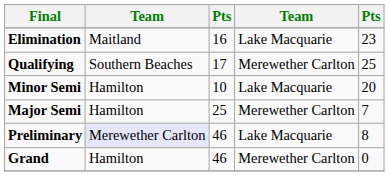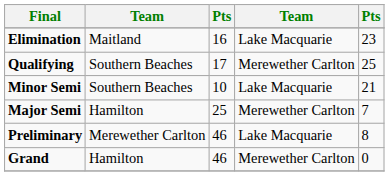 <table style="font-size: 85%; text-align: left;" class="wikitable">
 <tr>
 <th style="color:green">Final</th>
 <th style="color:green">Team</th>
 <th style="color:green">Pts</th>
 <th style="color:green">Team</th>
 <th style="color:green">Pts</th>
 </tr>
 <tr>
 </tr>
 <tr>
 </tr>
 <tr>
 <td><strong>Elimination</strong></td>
 <td>Maitland</td>
 <td>16</td>
 <td>Lake Macquarie</td>
 <td>23</td>
 </tr>
 <tr>
 <td><strong>Qualifying</strong></td>
 <td>Southern Beaches</td>
 <td>17</td>
 <td>Merewether Carlton</td>
 <td>25</td>
 </tr>
 <tr>
 <td><strong>Minor Semi</strong></td>
-<td>Hamilton</td>
+<td>Southern Beaches</td>
 <td>10</td>
 <td>Lake Macquarie</td>
-<td>20</td>
+<td>21</td>
 </tr>
 <tr>
 <td><strong>Major Semi</strong></td>
 <td>Hamilton</td>
 <td>25</td>
 <td>Merewether Carlton</td>
 <td>7</td>
 </tr>
 <tr>
 <td><strong>Preliminary</strong></td>
-<td style="background: lavender;">Merewether Carlton</td>
+<td>Merewether Carlton</td>
 <td>46</td>
 <td>Lake Macquarie</td>
 <td>8</td>
 </tr>
 <tr>
 <td><strong>Grand</strong></td>
 <td>Hamilton</td>
 <td>46</td>
 <td>Merewether Carlton</td>
 <td>0</td>
 </tr>
 <tr>
 </tr>
 </table>
